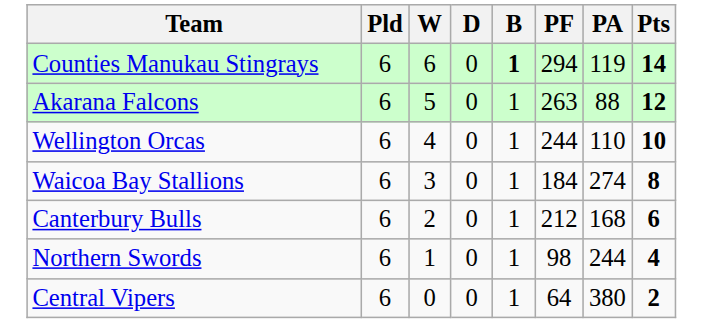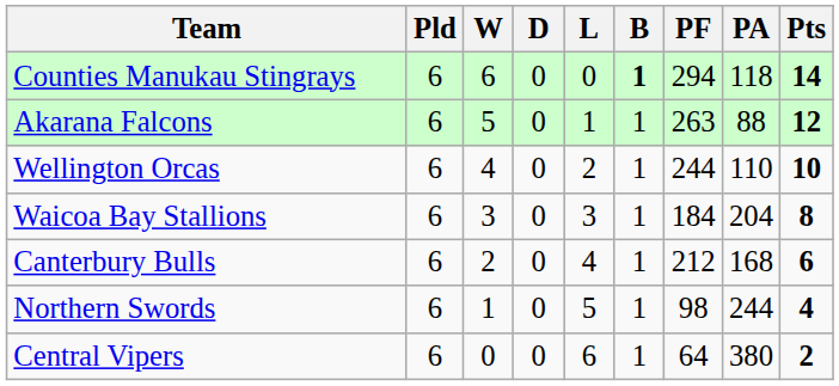 <table class="wikitable" style="text-align:center;margin:1em auto;">
 <tr>
 <th width=210>Team</th>
 <th width=20 abbr="Played">Pld</th>
 <th width=20 abbr="Won">W</th>
 <th width=20 abbr="Drawn">D</th>
+<th width=20 abbr="Lost">L</th>
 <th width=20 abbr="Bye">B</th>
 <th width=20 abbr="Points for">PF</th>
 <th width=20 abbr="Points against">PA</th>
 <th width=20 abbr="Points">Pts</th>
 </tr>
 <tr style="background: #ccffcc;">
 <td style="text-align:left;"><a href='#'>Counties Manukau Stingrays</a></td>
 <td>6</td>
 <td>6</td>
 <td>0</td>
+<td>0</td>
 <td><strong>1</strong></td>
 <td>294</td>
-<td>119</td>
+<td>118</td>
 <td><strong>14</strong></td>
 </tr>
 <tr style="background: #ccffcc;">
 <td style="text-align:left;"><a href='#'>Akarana Falcons</a></td>
 <td>6</td>
 <td>5</td>
 <td>0</td>
+<td>1</td>
 <td>1</td>
 <td>263</td>
 <td>88</td>
 <td><strong>12</strong></td>
 </tr>
 <tr>
 <td style="text-align:left;"><a href='#'>Wellington Orcas</a></td>
 <td>6</td>
 <td>4</td>
 <td>0</td>
+<td>2</td>
 <td>1</td>
 <td>244</td>
 <td>110</td>
 <td><strong>10</strong></td>
 </tr>
 <tr>
 <td style="text-align:left;"><a href='#'>Waicoa Bay Stallions</a></td>
 <td>6</td>
 <td>3</td>
 <td>0</td>
+<td>3</td>
 <td>1</td>
 <td>184</td>
-<td>274</td>
+<td>204</td>
 <td><strong>8</strong></td>
 </tr>
 <tr>
 <td style="text-align:left;"><a href='#'>Canterbury Bulls</a></td>
 <td>6</td>
 <td>2</td>
 <td>0</td>
+<td>4</td>
 <td>1</td>
 <td>212</td>
 <td>168</td>
 <td><strong>6</strong></td>
 </tr>
 <tr>
 <td style="text-align:left;"><a href='#'>Northern Swords</a></td>
 <td>6</td>
 <td>1</td>
 <td>0</td>
+<td>5</td>
 <td>1</td>
 <td>98</td>
 <td>244</td>
 <td><strong>4</strong></td>
 </tr>
 <tr>
 <td style="text-align:left;"><a href='#'>Central Vipers</a></td>
 <td>6</td>
 <td>0</td>
 <td>0</td>
+<td>6</td>
 <td>1</td>
 <td>64</td>
 <td>380</td>
 <td><strong>2</strong></td>
 </tr>
 </table>
